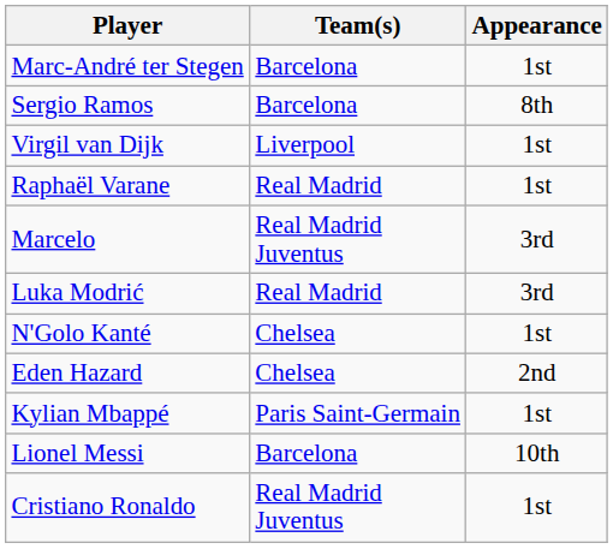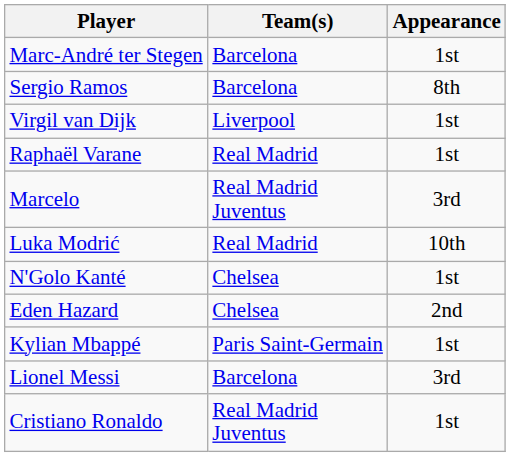 <table class="wikitable">
 <tr>
 <th>Player</th>
 <th>Team(s)</th>
 <th>Appearance</th>
 </tr>
 <tr>
 <td> <a href='#'>Marc-André ter Stegen</a></td>
 <td> <a href='#'>Barcelona</a></td>
 <td style="text-align:center;">1st</td>
 </tr>
 <tr>
 <td> <a href='#'>Sergio Ramos</a></td>
 <td> <a href='#'>Barcelona</a></td>
 <td style="text-align:center;">8th</td>
 </tr>
 <tr>
 <td> <a href='#'>Virgil van Dijk</a></td>
 <td> <a href='#'>Liverpool</a></td>
 <td style="text-align:center;">1st</td>
 </tr>
 <tr>
 <td> <a href='#'>Raphaël Varane</a></td>
 <td> <a href='#'>Real Madrid</a></td>
 <td style="text-align:center;">1st</td>
 </tr>
 <tr>
 <td> <a href='#'>Marcelo</a></td>
 <td> <a href='#'>Real Madrid</a> <br>  <a href='#'>Juventus</a></td>
 <td style="text-align:center;">3rd</td>
 </tr>
 <tr>
 <td> <a href='#'>Luka Modrić</a></td>
 <td> <a href='#'>Real Madrid</a></td>
-<td style="text-align:center;">3rd</td>
+<td style="text-align:center;">10th</td>
 </tr>
 <tr>
 <td> <a href='#'>N'Golo Kanté</a></td>
 <td> <a href='#'>Chelsea</a></td>
 <td style="text-align:center;">1st</td>
 </tr>
 <tr>
 <td> <a href='#'>Eden Hazard</a></td>
 <td> <a href='#'>Chelsea</a></td>
 <td style="text-align:center;">2nd</td>
 </tr>
 <tr>
 <td> <a href='#'>Kylian Mbappé</a></td>
 <td> <a href='#'>Paris Saint-Germain</a></td>
 <td style="text-align:center;">1st</td>
 </tr>
 <tr>
 <td> <a href='#'>Lionel Messi</a></td>
 <td> <a href='#'>Barcelona</a></td>
-<td style="text-align:center;">10th</td>
+<td style="text-align:center;">3rd</td>
 </tr>
 <tr>
 <td> <a href='#'>Cristiano Ronaldo</a></td>
 <td> <a href='#'>Real Madrid</a> <br>  <a href='#'>Juventus</a></td>
 <td style="text-align:center;">1st</td>
 </tr>
 </table>
